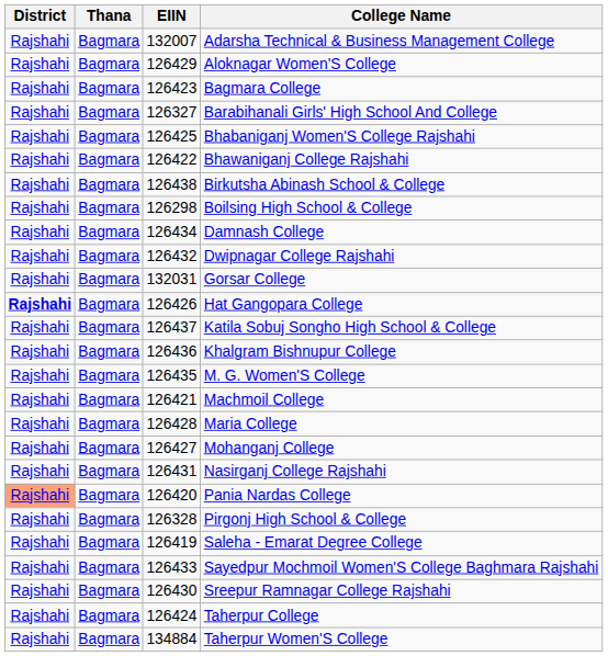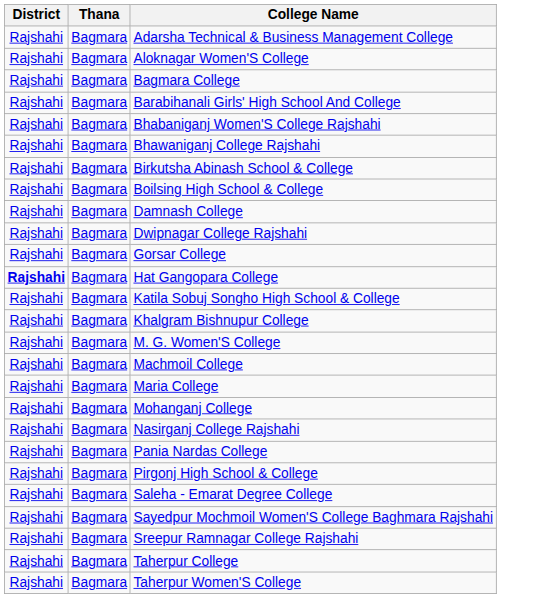 <table class="wikitable">
 <tr>
 <th style="text-align: center;">District</th>
 <th style="text-align: center;">Thana</th>
-<th style="text-align: center;">EIIN</th>
 <th style="text-align: center;">College Name</th>
 </tr>
 <tr>
 <td style="text-align: center;"><a href='#'>Rajshahi</a></td>
 <td style="text-align: center;"><a href='#'>Bagmara</a></td>
-<td style="text-align: center;">132007</td>
 <td><a href='#'>Adarsha Technical & Business Management College</a></td>
 </tr>
 <tr>
 <td style="text-align: center;"><a href='#'>Rajshahi</a></td>
 <td style="text-align: center;"><a href='#'>Bagmara</a></td>
-<td style="text-align: center;">126429</td>
 <td><a href='#'>Aloknagar Women'S College</a></td>
 </tr>
 <tr>
 <td style="text-align: center;"><a href='#'>Rajshahi</a></td>
 <td style="text-align: center;"><a href='#'>Bagmara</a></td>
-<td style="text-align: center;">126423</td>
 <td><a href='#'>Bagmara College</a></td>
 </tr>
 <tr>
 <td style="text-align: center;"><a href='#'>Rajshahi</a></td>
 <td style="text-align: center;"><a href='#'>Bagmara</a></td>
-<td style="text-align: center;">126327</td>
 <td><a href='#'>Barabihanali Girls' High School And College</a></td>
 </tr>
 <tr>
 <td style="text-align: center;"><a href='#'>Rajshahi</a></td>
 <td style="text-align: center;"><a href='#'>Bagmara</a></td>
-<td style="text-align: center;">126425</td>
 <td><a href='#'>Bhabaniganj Women'S College Rajshahi</a></td>
 </tr>
 <tr>
 <td style="text-align: center;"><a href='#'>Rajshahi</a></td>
 <td style="text-align: center;"><a href='#'>Bagmara</a></td>
-<td style="text-align: center;">126422</td>
 <td><a href='#'>Bhawaniganj College Rajshahi</a></td>
 </tr>
 <tr>
 <td style="text-align: center;"><a href='#'>Rajshahi</a></td>
 <td style="text-align: center;"><a href='#'>Bagmara</a></td>
-<td style="text-align: center;">126438</td>
 <td><a href='#'>Birkutsha Abinash School & College</a></td>
 </tr>
 <tr>
 <td style="text-align: center;"><a href='#'>Rajshahi</a></td>
 <td style="text-align: center;"><a href='#'>Bagmara</a></td>
-<td style="text-align: center;">126298</td>
 <td><a href='#'>Boilsing High School & College</a></td>
 </tr>
 <tr>
 <td style="text-align: center;"><a href='#'>Rajshahi</a></td>
 <td style="text-align: center;"><a href='#'>Bagmara</a></td>
-<td style="text-align: center;">126434</td>
 <td><a href='#'>Damnash College</a></td>
 </tr>
 <tr>
 <td style="text-align: center;"><a href='#'>Rajshahi</a></td>
 <td style="text-align: center;"><a href='#'>Bagmara</a></td>
-<td style="text-align: center;">126432</td>
 <td><a href='#'>Dwipnagar College Rajshahi</a></td>
 </tr>
 <tr>
 <td style="text-align: center;"><a href='#'>Rajshahi</a></td>
 <td style="text-align: center;"><a href='#'>Bagmara</a></td>
-<td style="text-align: center;">132031</td>
 <td><a href='#'>Gorsar College</a></td>
 </tr>
 <tr>
 <td style="text-align: center;"><strong><a href='#'>Rajshahi</a></strong></td>
 <td style="text-align: center;"><a href='#'>Bagmara</a></td>
-<td style="text-align: center;">126426</td>
 <td><a href='#'>Hat Gangopara College</a></td>
 </tr>
 <tr>
 <td style="text-align: center;"><a href='#'>Rajshahi</a></td>
 <td style="text-align: center;"><a href='#'>Bagmara</a></td>
-<td style="text-align: center;">126437</td>
 <td><a href='#'>Katila Sobuj Songho High School & College</a></td>
 </tr>
 <tr>
 <td style="text-align: center;"><a href='#'>Rajshahi</a></td>
 <td style="text-align: center;"><a href='#'>Bagmara</a></td>
-<td style="text-align: center;">126436</td>
 <td><a href='#'>Khalgram Bishnupur College</a></td>
 </tr>
 <tr>
 <td style="text-align: center;"><a href='#'>Rajshahi</a></td>
 <td style="text-align: center;"><a href='#'>Bagmara</a></td>
-<td style="text-align: center;">126435</td>
 <td><a href='#'>M. G. Women'S College</a></td>
 </tr>
 <tr>
 <td style="text-align: center;"><a href='#'>Rajshahi</a></td>
 <td style="text-align: center;"><a href='#'>Bagmara</a></td>
-<td style="text-align: center;">126421</td>
 <td><a href='#'>Machmoil College</a></td>
 </tr>
 <tr>
 <td style="text-align: center;"><a href='#'>Rajshahi</a></td>
 <td style="text-align: center;"><a href='#'>Bagmara</a></td>
-<td style="text-align: center;">126428</td>
 <td><a href='#'>Maria College</a></td>
 </tr>
 <tr>
 <td style="text-align: center;"><a href='#'>Rajshahi</a></td>
 <td style="text-align: center;"><a href='#'>Bagmara</a></td>
-<td style="text-align: center;">126427</td>
 <td><a href='#'>Mohanganj College</a></td>
 </tr>
 <tr>
 <td style="text-align: center;"><a href='#'>Rajshahi</a></td>
 <td style="text-align: center;"><a href='#'>Bagmara</a></td>
-<td style="text-align: center;">126431</td>
 <td><a href='#'>Nasirganj College Rajshahi</a></td>
 </tr>
 <tr>
-<td style="background: lightsalmon; text-align: center;"><a href='#'>Rajshahi</a></td>
+<td style="text-align: center;"><a href='#'>Rajshahi</a></td>
 <td style="text-align: center;"><a href='#'>Bagmara</a></td>
-<td style="text-align: center;">126420</td>
 <td><a href='#'>Pania Nardas College</a></td>
 </tr>
 <tr>
 <td style="text-align: center;"><a href='#'>Rajshahi</a></td>
 <td style="text-align: center;"><a href='#'>Bagmara</a></td>
-<td style="text-align: center;">126328</td>
 <td><a href='#'>Pirgonj High School & College</a></td>
 </tr>
 <tr>
 <td style="text-align: center;"><a href='#'>Rajshahi</a></td>
 <td style="text-align: center;"><a href='#'>Bagmara</a></td>
-<td style="text-align: center;">126419</td>
 <td><a href='#'>Saleha - Emarat Degree College</a></td>
 </tr>
 <tr>
 <td style="text-align: center;"><a href='#'>Rajshahi</a></td>
 <td style="text-align: center;"><a href='#'>Bagmara</a></td>
-<td style="text-align: center;">126433</td>
 <td><a href='#'>Sayedpur Mochmoil Women'S College Baghmara Rajshahi</a></td>
 </tr>
 <tr>
 <td style="text-align: center;"><a href='#'>Rajshahi</a></td>
 <td style="text-align: center;"><a href='#'>Bagmara</a></td>
-<td style="text-align: center;">126430</td>
 <td><a href='#'>Sreepur Ramnagar College Rajshahi</a></td>
 </tr>
 <tr>
 <td style="text-align: center;"><a href='#'>Rajshahi</a></td>
 <td style="text-align: center;"><a href='#'>Bagmara</a></td>
-<td style="text-align: center;">126424</td>
 <td><a href='#'>Taherpur College</a></td>
 </tr>
 <tr>
 <td style="text-align: center;"><a href='#'>Rajshahi</a></td>
 <td style="text-align: center;"><a href='#'>Bagmara</a></td>
-<td style="text-align: center;">134884</td>
 <td><a href='#'>Taherpur Women'S College</a></td>
 </tr>
 </table>
